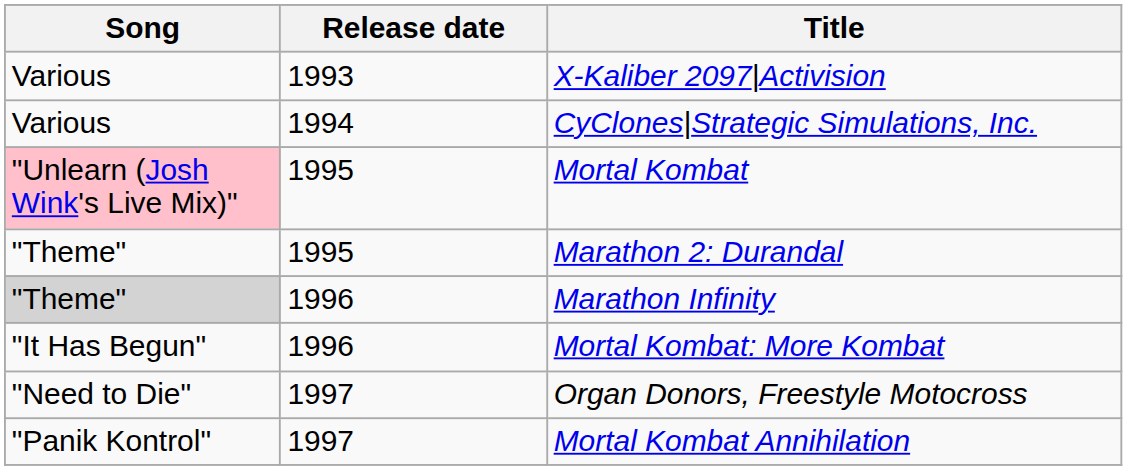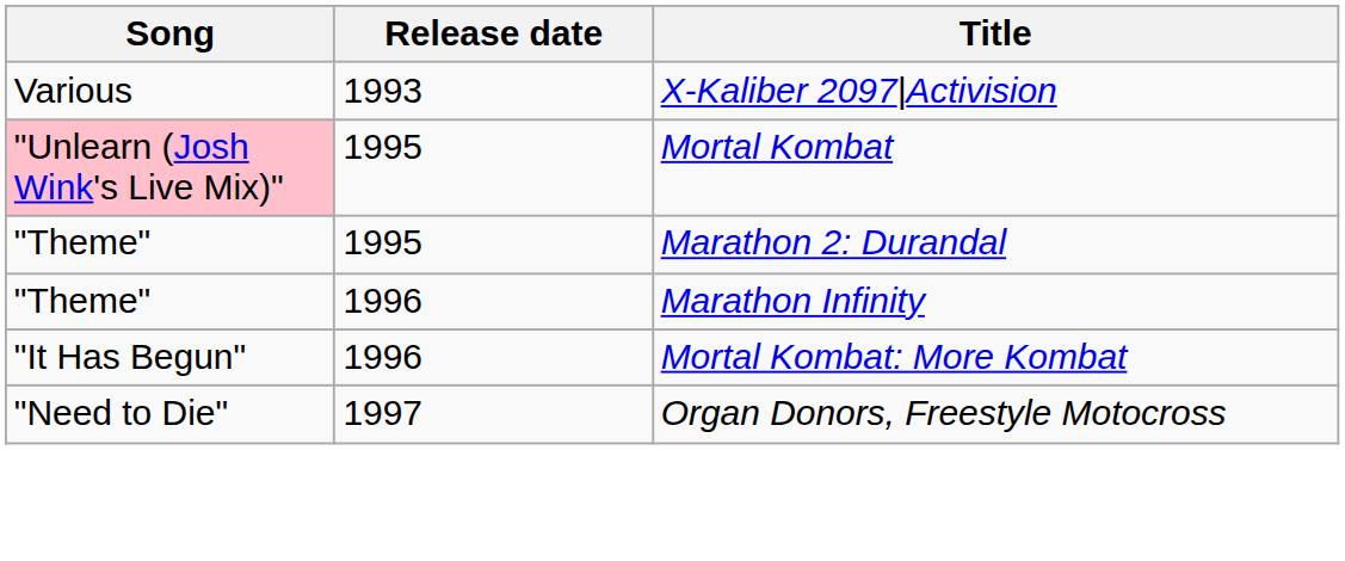 <table class="wikitable">
 <tr>
 <th align="left" valign="top" width="140px">Song</th>
 <th align="left" valign="top" width="135px">Release date</th>
 <th align="left" valign="top" width="300px">Title</th>
 </tr>
 <tr>
 <td align="left" valign="top">Various</td>
 <td align="left" valign="top">1993</td>
 <td align="left" valign="top"><em><a href='#'>X-Kaliber 2097</a>|<a href='#'>Activision</a></em></td>
 </tr>
 <tr>
-<td align="left" valign="top">Various</td>
-<td align="left" valign="top">1994</td>
-<td align="left" valign="top"><em><a href='#'>CyClones</a>|<a href='#'>Strategic Simulations, Inc.</a></em></td>
-</tr>
-<tr>
 <td align="left" valign="top" style="background: pink;">"Unlearn (<a href='#'>Josh Wink</a>'s Live Mix)"</td>
 <td align="left" valign="top">1995</td>
 <td align="left" valign="top"><em><a href='#'>Mortal Kombat</a></em></td>
 </tr>
 <tr>
 <td align="left" valign="top">"Theme"</td>
 <td align="left" valign="top">1995</td>
 <td align="left" valign="top"><em><a href='#'>Marathon 2: Durandal</a></em></td>
 </tr>
 <tr>
-<td align="left" valign="top" style="background: lightgrey;">"Theme"</td>
+<td align="left" valign="top">"Theme"</td>
 <td align="left" valign="top">1996</td>
 <td align="left" valign="top"><em><a href='#'>Marathon Infinity</a></em></td>
 </tr>
 <tr>
 <td align="left" valign="top">"It Has Begun"</td>
 <td align="left" valign="top">1996</td>
 <td align="left" valign="top"><em><a href='#'>Mortal Kombat: More Kombat</a></em></td>
 </tr>
 <tr>
 <td align="left" valign="top">"Need to Die"</td>
 <td align="left" valign="top">1997</td>
 <td align="left" valign="top"><em>Organ Donors, Freestyle Motocross</em></td>
 </tr>
-<tr>
-<td align="left" valign="top">"Panik Kontrol"</td>
-<td align="left" valign="top">1997</td>
-<td align="left" valign="top"><em><a href='#'>Mortal Kombat Annihilation</a></em></td>
-</tr>
 </table>
